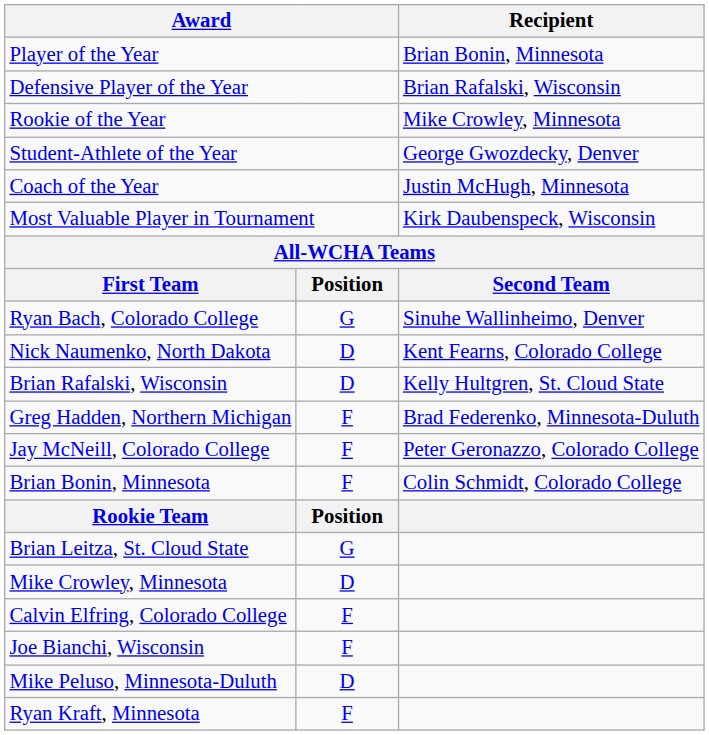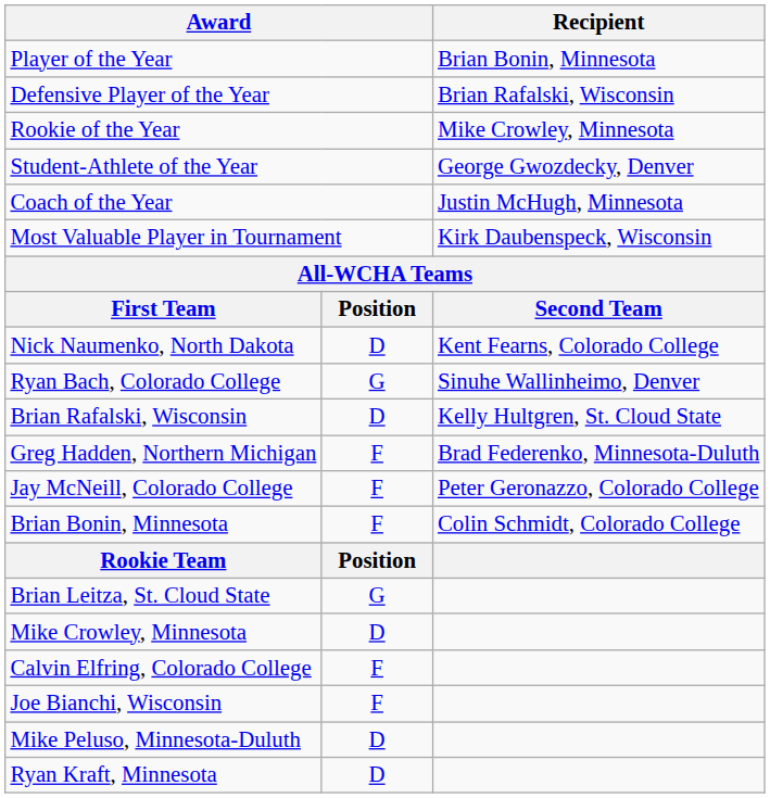 <table class="wikitable">
 <tr>
 <th colspan=2><a href='#'>Award</a></th>
 <th>Recipient</th>
 </tr>
 <tr>
 <td colspan=2><a href='#'>Player of the Year</a></td>
 <td><a href='#'>Brian Bonin</a>, <a href='#'>Minnesota</a></td>
 </tr>
 <tr>
 <td colspan=2><a href='#'>Defensive Player of the Year</a></td>
 <td><a href='#'>Brian Rafalski</a>, <a href='#'>Wisconsin</a></td>
 </tr>
 <tr>
 <td colspan=2><a href='#'>Rookie of the Year</a></td>
 <td><a href='#'>Mike Crowley</a>, <a href='#'>Minnesota</a></td>
 </tr>
 <tr>
 <td colspan=2><a href='#'>Student-Athlete of the Year</a></td>
 <td><a href='#'>George Gwozdecky</a>, <a href='#'>Denver</a></td>
 </tr>
 <tr>
 <td colspan=2><a href='#'>Coach of the Year</a></td>
 <td><a href='#'>Justin McHugh</a>, <a href='#'>Minnesota</a></td>
 </tr>
 <tr>
 <td colspan=2><a href='#'>Most Valuable Player in Tournament</a></td>
 <td><a href='#'>Kirk Daubenspeck</a>, <a href='#'>Wisconsin</a></td>
 </tr>
 <tr>
 <th colspan=3><a href='#'>All-WCHA Teams</a></th>
 </tr>
 <tr>
 <th><a href='#'>First Team</a></th>
 <th>  Position  </th>
 <th><a href='#'>Second Team</a></th>
 </tr>
 <tr>
+<td><a href='#'>Nick Naumenko</a>, <a href='#'>North Dakota</a></td>
+<td align=center><a href='#'>D</a></td>
+<td><a href='#'>Kent Fearns</a>, <a href='#'>Colorado College</a></td>
+</tr>
+<tr>
 <td><a href='#'>Ryan Bach</a>, <a href='#'>Colorado College</a></td>
 <td align=center><a href='#'>G</a></td>
 <td><a href='#'>Sinuhe Wallinheimo</a>, <a href='#'>Denver</a></td>
-</tr>
-<tr>
-<td><a href='#'>Nick Naumenko</a>, <a href='#'>North Dakota</a></td>
-<td align=center><a href='#'>D</a></td>
-<td><a href='#'>Kent Fearns</a>, <a href='#'>Colorado College</a></td>
 </tr>
 <tr>
 <td><a href='#'>Brian Rafalski</a>, <a href='#'>Wisconsin</a></td>
 <td align=center><a href='#'>D</a></td>
 <td><a href='#'>Kelly Hultgren</a>, <a href='#'>St. Cloud State</a></td>
 </tr>
 <tr>
 <td><a href='#'>Greg Hadden</a>, <a href='#'>Northern Michigan</a></td>
 <td align=center><a href='#'>F</a></td>
 <td><a href='#'>Brad Federenko</a>, <a href='#'>Minnesota-Duluth</a></td>
 </tr>
 <tr>
 <td><a href='#'>Jay McNeill</a>, <a href='#'>Colorado College</a></td>
 <td align=center><a href='#'>F</a></td>
 <td><a href='#'>Peter Geronazzo</a>, <a href='#'>Colorado College</a></td>
 </tr>
 <tr>
 <td><a href='#'>Brian Bonin</a>, <a href='#'>Minnesota</a></td>
 <td align=center><a href='#'>F</a></td>
 <td><a href='#'>Colin Schmidt</a>, <a href='#'>Colorado College</a></td>
 </tr>
 <tr>
 <th><a href='#'>Rookie Team</a></th>
 <th>  Position  </th>
 <th></th>
 </tr>
 <tr>
 <td><a href='#'>Brian Leitza</a>, <a href='#'>St. Cloud State</a></td>
 <td align=center><a href='#'>G</a></td>
 <td></td>
 </tr>
 <tr>
 <td><a href='#'>Mike Crowley</a>, <a href='#'>Minnesota</a></td>
 <td align=center><a href='#'>D</a></td>
 <td></td>
 </tr>
 <tr>
 <td><a href='#'>Calvin Elfring</a>, <a href='#'>Colorado College</a></td>
 <td align=center><a href='#'>F</a></td>
 <td></td>
 </tr>
 <tr>
 <td><a href='#'>Joe Bianchi</a>, <a href='#'>Wisconsin</a></td>
 <td align=center><a href='#'>F</a></td>
 <td></td>
 </tr>
 <tr>
 <td><a href='#'>Mike Peluso</a>, <a href='#'>Minnesota-Duluth</a></td>
 <td align=center><a href='#'>D</a></td>
 <td></td>
 </tr>
 <tr>
 <td><a href='#'>Ryan Kraft</a>, <a href='#'>Minnesota</a></td>
-<td align=center><a href='#'>F</a></td>
+<td align=center><a href='#'>D</a></td>
 <td></td>
 </tr>
 </table>
